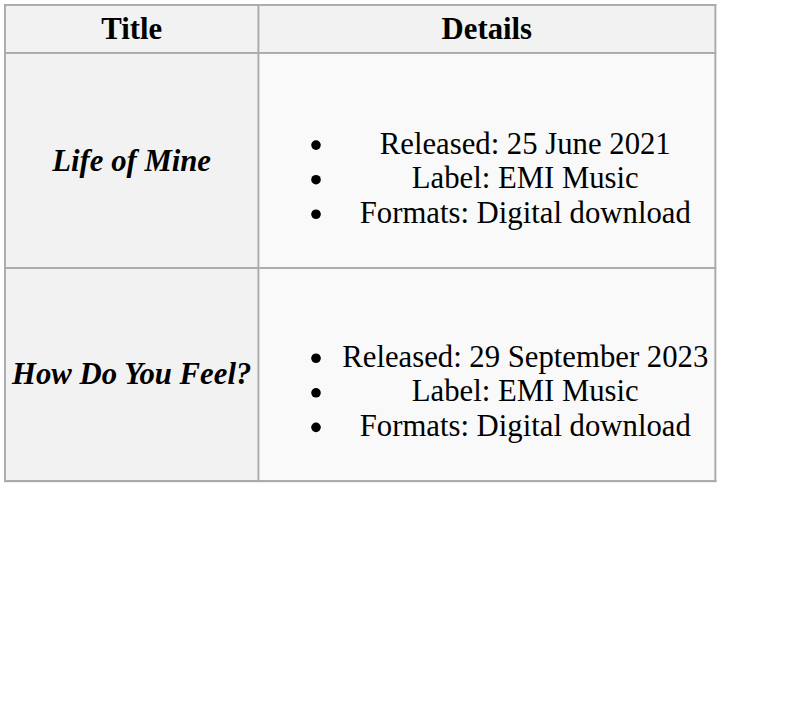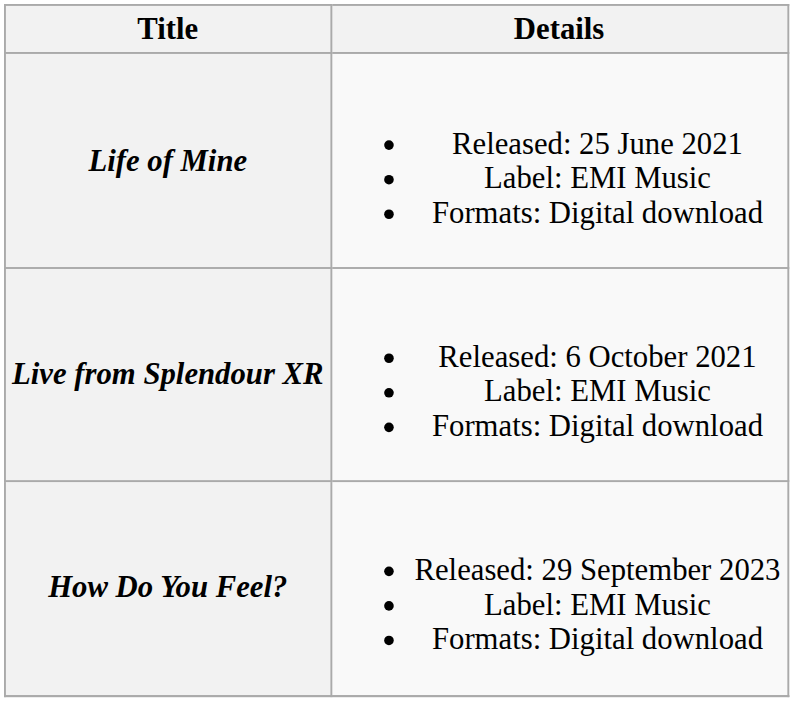 <table class="wikitable plainrowheaders" style="text-align:center;">
 <tr>
 <th>Title</th>
 <th>Details</th>
 </tr>
 <tr>
 <th scope="row"><em>Life of Mine</em></th>
 <td><br><ul><li>Released: 25 June 2021</li><li>Label: EMI Music</li><li>Formats: Digital download</li></ul></td>
 </tr>
 <tr>
+<th scope="row"><em>Live from Splendour XR</em></th>
+<td><br><ul><li>Released: 6 October 2021</li><li>Label: EMI Music</li><li>Formats: Digital download</li></ul></td>
+</tr>
+<tr>
 <th scope="row"><em>How Do You Feel?</em></th>
 <td><br><ul><li>Released: 29 September 2023</li><li>Label: EMI Music</li><li>Formats: Digital download</li></ul></td>
 </tr>
 <tr>
 </tr>
 </table>
